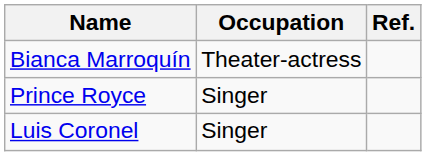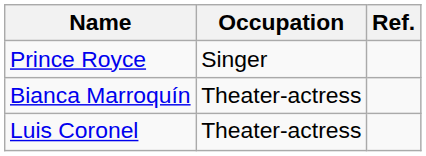 <table class="wikitable">
 <tr>
 <th>Name</th>
 <th>Occupation</th>
 <th>Ref.</th>
 </tr>
 <tr>
+<td><a href='#'>Prince Royce</a></td>
+<td>Singer</td>
+<td></td>
+</tr>
+<tr>
 <td><a href='#'>Bianca Marroquín</a></td>
 <td>Theater-actress</td>
 <td></td>
 </tr>
 <tr>
-<td><a href='#'>Prince Royce</a></td>
-<td>Singer</td>
-<td></td>
-</tr>
-<tr>
 <td><a href='#'>Luis Coronel</a></td>
-<td>Singer</td>
+<td>Theater-actress</td>
 <td></td>
 </tr>
 </table>
